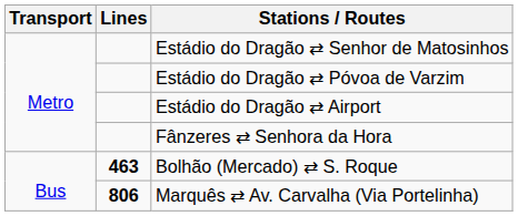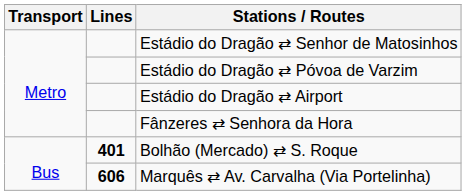 <table class="wikitable" style="font-size:100%; text-align: left;">
 <tr>
 <th>Transport</th>
 <th>Lines</th>
 <th>Stations / Routes</th>
 </tr>
 <tr>
 <td rowspan="4"; align="center"><br><a href='#'>Metro</a></td>
 <td align="center"></td>
 <td>Estádio do Dragão ⇄ Senhor de Matosinhos</td>
 </tr>
 <tr>
 <td align="center"></td>
 <td>Estádio do Dragão ⇄ Póvoa de Varzim</td>
 </tr>
 <tr>
 <td align="center"></td>
 <td>Estádio do Dragão ⇄ Airport</td>
 </tr>
 <tr>
 <td align="center"></td>
 <td>Fânzeres ⇄ Senhora da Hora</td>
 </tr>
 <tr>
 <td rowspan="2"; align="center"><br><a href='#'>Bus</a></td>
-<td align="center"><strong>463</strong></td>
+<td align="center"><strong>401</strong></td>
 <td>Bolhão (Mercado) ⇄ S. Roque</td>
 </tr>
 <tr>
-<td align="center"><strong>806</strong></td>
+<td align="center"><strong>606</strong></td>
 <td>Marquês ⇄ Av. Carvalha (Via Portelinha)</td>
 </tr>
 </table>
